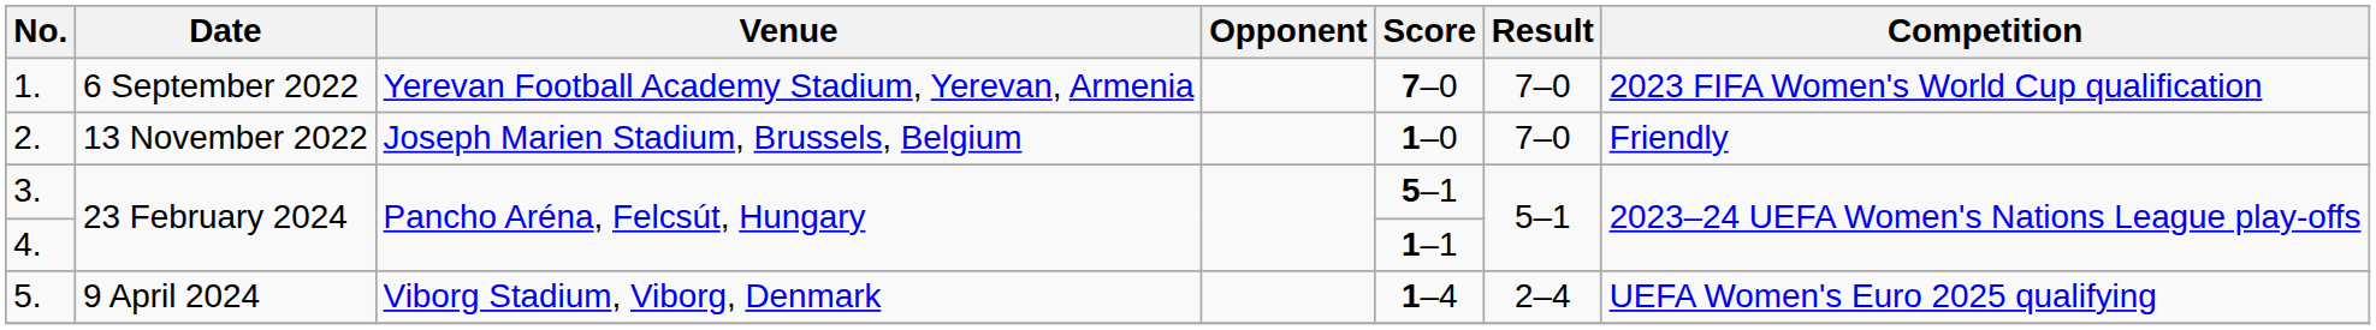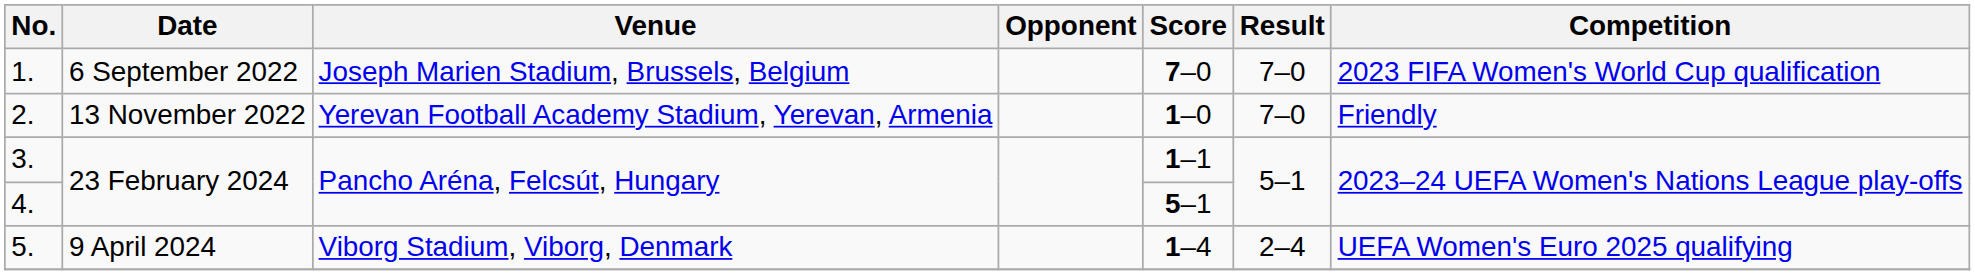 <table class="wikitable">
 <tr>
 <th>No.</th>
 <th>Date</th>
 <th>Venue</th>
 <th>Opponent</th>
 <th>Score</th>
 <th>Result</th>
 <th>Competition</th>
 </tr>
 <tr>
 <td>1.</td>
 <td>6 September 2022</td>
-<td><a href='#'>Yerevan Football Academy Stadium</a>, <a href='#'>Yerevan</a>, <a href='#'>Armenia</a></td>
+<td><a href='#'>Joseph Marien Stadium</a>, <a href='#'>Brussels</a>, <a href='#'>Belgium</a></td>
 <td></td>
 <td align=center><strong>7</strong>–0</td>
 <td align=center>7–0</td>
 <td><a href='#'>2023 FIFA Women's World Cup qualification</a></td>
 </tr>
 <tr>
 <td>2.</td>
 <td>13 November 2022</td>
-<td><a href='#'>Joseph Marien Stadium</a>, <a href='#'>Brussels</a>, <a href='#'>Belgium</a></td>
+<td><a href='#'>Yerevan Football Academy Stadium</a>, <a href='#'>Yerevan</a>, <a href='#'>Armenia</a></td>
 <td></td>
 <td align=center><strong>1</strong>–0</td>
 <td align=center>7–0</td>
 <td><a href='#'>Friendly</a></td>
 </tr>
 <tr>
 <td>3.</td>
 <td rowspan=2>23 February 2024</td>
 <td rowspan=2><a href='#'>Pancho Aréna</a>, <a href='#'>Felcsút</a>, <a href='#'>Hungary</a></td>
 <td rowspan=2></td>
-<td align=center><strong>5</strong>–1</td>
+<td align=center><strong>1</strong>–1</td>
 <td rowspan=2 align=center>5–1</td>
 <td rowspan=2><a href='#'>2023–24 UEFA Women's Nations League play-offs</a></td>
 </tr>
 <tr>
 <td>4.</td>
-<td align=center><strong>1</strong>–1</td>
+<td align=center><strong>5</strong>–1</td>
 </tr>
 <tr>
 <td>5.</td>
 <td>9 April 2024</td>
 <td><a href='#'>Viborg Stadium</a>, <a href='#'>Viborg</a>, <a href='#'>Denmark</a></td>
 <td></td>
 <td align=center><strong>1</strong>–4</td>
 <td align=center>2–4</td>
 <td><a href='#'>UEFA Women's Euro 2025 qualifying</a></td>
 </tr>
 <tr>
 </tr>
 </table>
